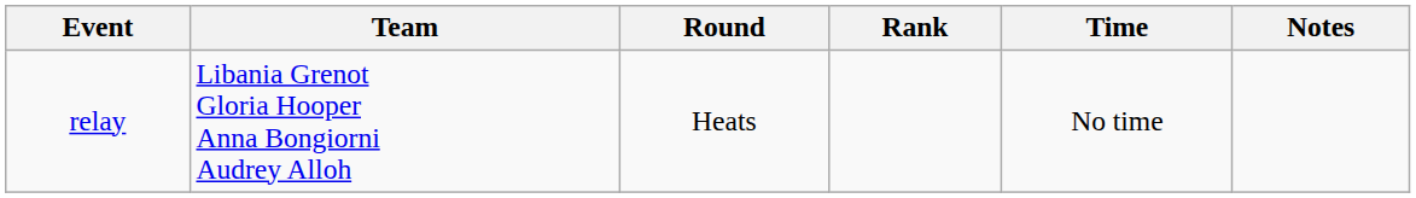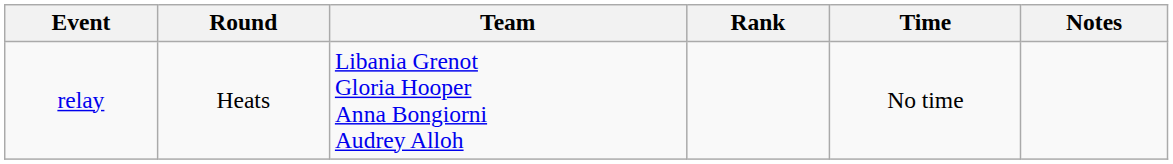 <table class="wikitable" width=50% style="font-size:100%; text-align:center;">
 <tr>
 <th>Event</th>
+<th>Round</th>
 <th>Team</th>
-<th>Round</th>
 <th>Rank</th>
 <th>Time</th>
 <th>Notes</th>
 </tr>
 <tr>
 <td><a href='#'> relay</a></td>
+<td>Heats</td>
 <td align=left><a href='#'>Libania Grenot</a><br><a href='#'>Gloria Hooper</a><br><a href='#'>Anna Bongiorni</a><br><a href='#'>Audrey Alloh</a></td>
-<td>Heats</td>
 <td></td>
 <td>No time</td>
 <td></td>
 </tr>
 </table>
